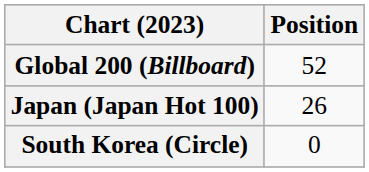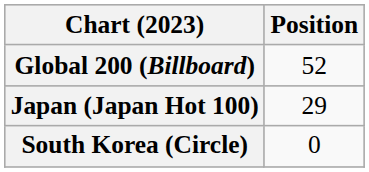 <table class="wikitable sortable plainrowheaders" style="text-align:center">
 <tr>
 <th scope="col">Chart (2023)</th>
 <th scope="col">Position</th>
 </tr>
 <tr>
 <th scope="row">Global 200 (<em>Billboard</em>)</th>
 <td>52</td>
 </tr>
 <tr>
 <th scope="row">Japan (Japan Hot 100)</th>
-<td>26</td>
+<td>29</td>
 </tr>
 <tr>
 <th scope="row">South Korea (Circle)</th>
 <td>0</td>
 </tr>
 </table>
